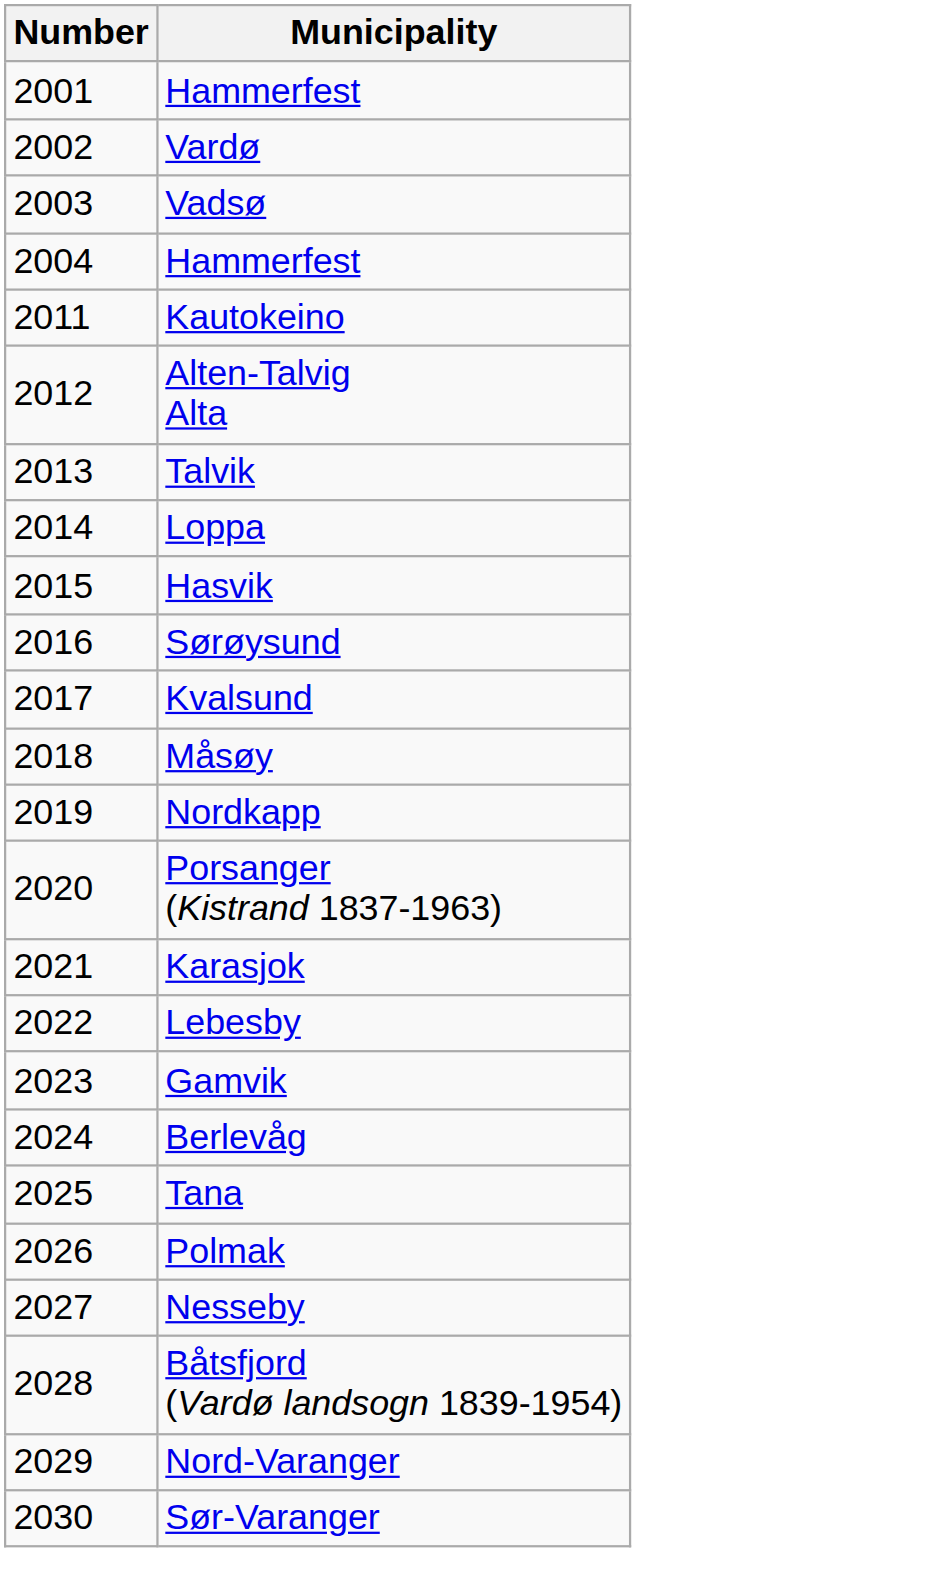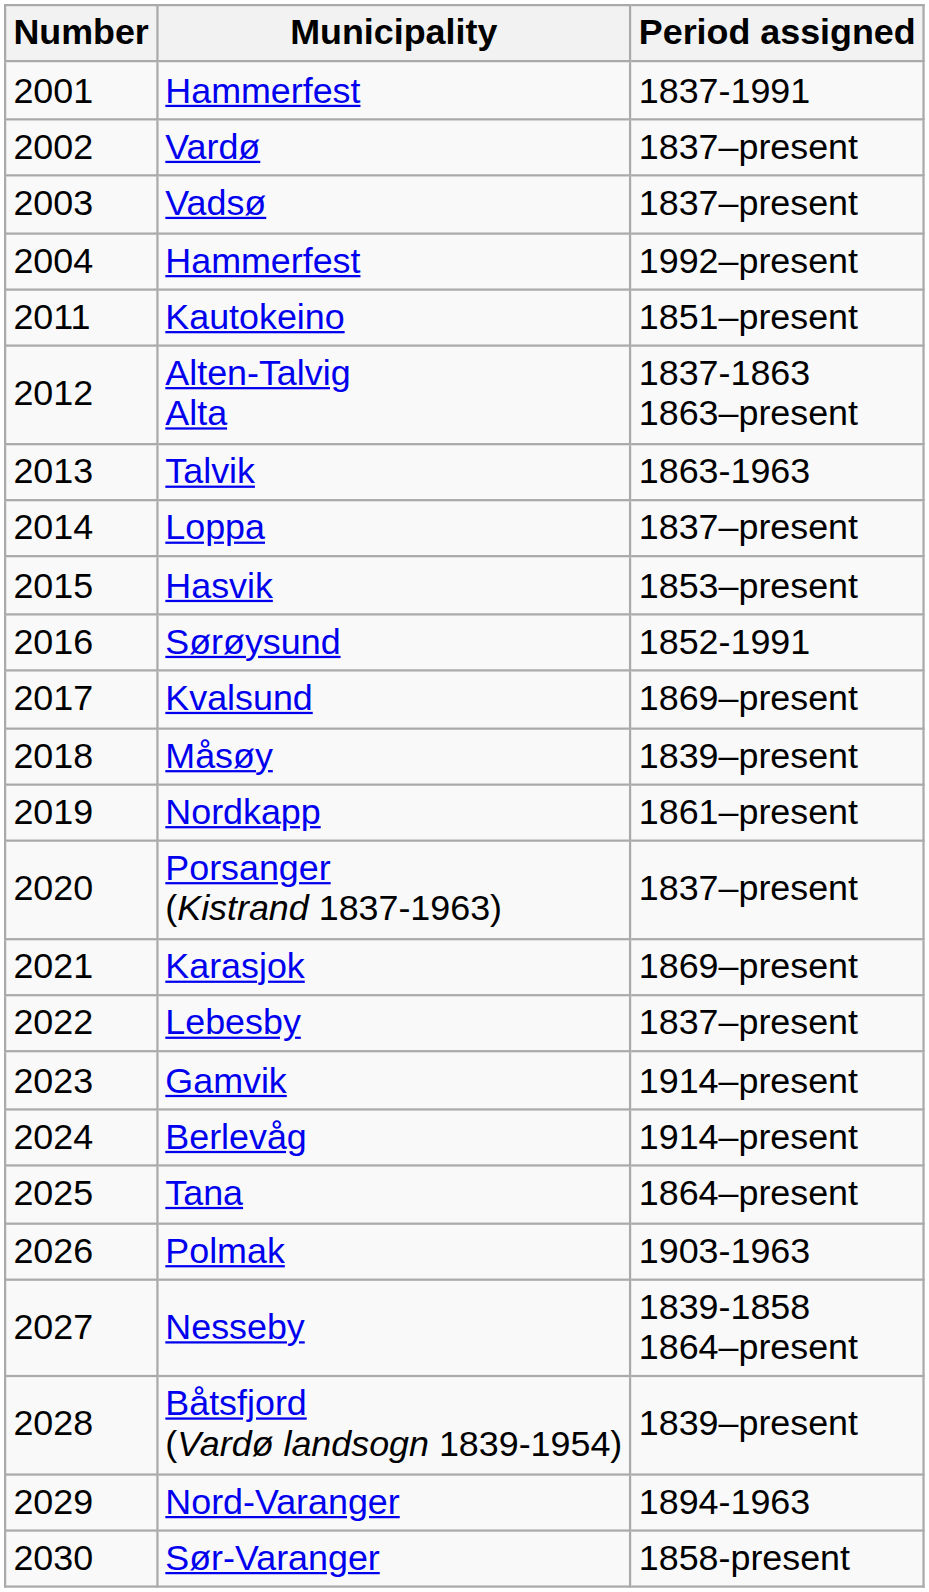 <table class="wikitable">
 <tr>
 <th>Number</th>
 <th>Municipality</th>
+<th>Period assigned</th>
 </tr>
 <tr>
 <td>2001</td>
 <td><a href='#'>Hammerfest</a></td>
+<td>1837-1991</td>
 </tr>
 <tr>
 <td>2002</td>
 <td><a href='#'>Vardø</a></td>
+<td>1837–present</td>
 </tr>
 <tr>
 <td>2003</td>
 <td><a href='#'>Vadsø</a></td>
+<td>1837–present</td>
 </tr>
 <tr>
 <td>2004</td>
 <td><a href='#'>Hammerfest</a></td>
+<td>1992–present</td>
 </tr>
 <tr>
 <td>2011</td>
 <td><a href='#'>Kautokeino</a></td>
+<td>1851–present</td>
 </tr>
 <tr>
 <td>2012</td>
 <td><a href='#'>Alten-Talvig</a><br><a href='#'>Alta</a></td>
+<td>1837-1863<br>1863–present</td>
 </tr>
 <tr>
 <td>2013</td>
 <td><a href='#'>Talvik</a></td>
+<td>1863-1963</td>
 </tr>
 <tr>
 <td>2014</td>
 <td><a href='#'>Loppa</a></td>
+<td>1837–present</td>
 </tr>
 <tr>
 <td>2015</td>
 <td><a href='#'>Hasvik</a></td>
+<td>1853–present</td>
 </tr>
 <tr>
 <td>2016</td>
 <td><a href='#'>Sørøysund</a></td>
+<td>1852-1991</td>
 </tr>
 <tr>
 <td>2017</td>
 <td><a href='#'>Kvalsund</a></td>
+<td>1869–present</td>
 </tr>
 <tr>
 <td>2018</td>
 <td><a href='#'>Måsøy</a></td>
+<td>1839–present</td>
 </tr>
 <tr>
 <td>2019</td>
 <td><a href='#'>Nordkapp</a></td>
+<td>1861–present</td>
 </tr>
 <tr>
 <td>2020</td>
 <td><a href='#'>Porsanger</a><br>(<em>Kistrand</em> 1837-1963)</td>
+<td>1837–present</td>
 </tr>
 <tr>
 <td>2021</td>
 <td><a href='#'>Karasjok</a></td>
+<td>1869–present</td>
 </tr>
 <tr>
 <td>2022</td>
 <td><a href='#'>Lebesby</a></td>
+<td>1837–present</td>
 </tr>
 <tr>
 <td>2023</td>
 <td><a href='#'>Gamvik</a></td>
+<td>1914–present</td>
 </tr>
 <tr>
 <td>2024</td>
 <td><a href='#'>Berlevåg</a></td>
+<td>1914–present</td>
 </tr>
 <tr>
 <td>2025</td>
 <td><a href='#'>Tana</a></td>
+<td>1864–present</td>
 </tr>
 <tr>
 <td>2026</td>
 <td><a href='#'>Polmak</a></td>
+<td>1903-1963</td>
 </tr>
 <tr>
 <td>2027</td>
 <td><a href='#'>Nesseby</a></td>
+<td>1839-1858<br>1864–present</td>
 </tr>
 <tr>
 <td>2028</td>
 <td><a href='#'>Båtsfjord</a><br>(<em>Vardø landsogn</em> 1839-1954)</td>
+<td>1839–present</td>
 </tr>
 <tr>
 <td>2029</td>
 <td><a href='#'>Nord-Varanger</a></td>
+<td>1894-1963</td>
 </tr>
 <tr>
 <td>2030</td>
 <td><a href='#'>Sør-Varanger</a></td>
+<td>1858-present</td>
 </tr>
 </table>
